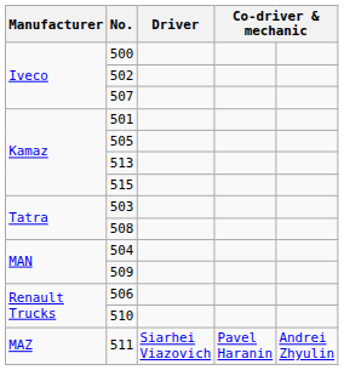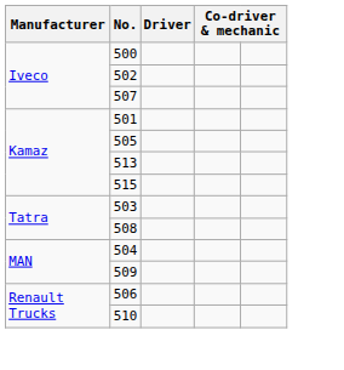 <table class="wikitable" style="font-size:85%; width:15%">
 <tr>
 <th>Manufacturer</th>
 <th>No.</th>
 <th>Driver</th>
 <th colspan=2>Co-driver & mechanic</th>
 </tr>
 <tr>
 <td rowspan=3> <a href='#'>Iveco</a></td>
 <td>500</td>
 <td></td>
 <td></td>
 <td></td>
 </tr>
 <tr>
 <td>502</td>
 <td></td>
 <td></td>
 <td></td>
 </tr>
 <tr>
 <td>507</td>
 <td></td>
 <td></td>
 <td></td>
 </tr>
 <tr>
 <td rowspan=4> <a href='#'>Kamaz</a></td>
 <td>501</td>
 <td></td>
 <td></td>
 <td></td>
 </tr>
 <tr>
 <td>505</td>
 <td></td>
 <td></td>
 <td></td>
 </tr>
 <tr>
 <td>513</td>
 <td></td>
 <td></td>
 <td></td>
 </tr>
 <tr>
 <td>515</td>
 <td></td>
 <td></td>
 <td></td>
 </tr>
 <tr>
 <td rowspan=2> <a href='#'>Tatra</a></td>
 <td>503</td>
 <td></td>
 <td></td>
 <td></td>
 </tr>
 <tr>
 <td>508</td>
 <td></td>
 <td></td>
 <td></td>
 </tr>
 <tr>
 <td rowspan=2> <a href='#'>MAN</a></td>
 <td>504</td>
 <td></td>
 <td></td>
 <td></td>
 </tr>
 <tr>
 <td>509</td>
 <td></td>
 <td></td>
 <td></td>
 </tr>
 <tr>
 <td rowspan=2> <a href='#'>Renault Trucks</a></td>
 <td>506</td>
 <td></td>
 <td></td>
 <td></td>
 </tr>
 <tr>
 <td>510</td>
 <td></td>
 <td></td>
 <td></td>
 </tr>
-<tr>
-<td> <a href='#'>MAZ</a></td>
-<td>511</td>
-<td> <a href='#'>Siarhei Viazovich</a></td>
-<td> <a href='#'>Pavel Haranin</a></td>
-<td> <a href='#'>Andrei Zhyulin</a></td>
-</tr>
 </table>
